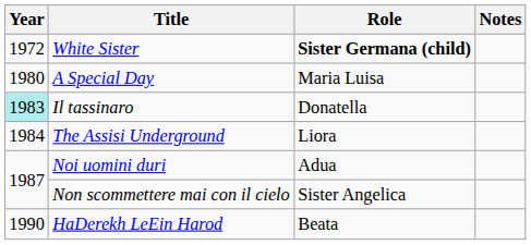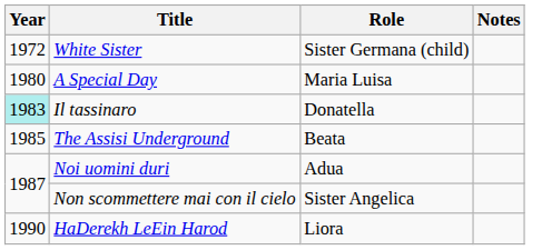 <table class="wikitable" style="font-size: 95%;">
 <tr>
 <th>Year</th>
 <th>Title</th>
 <th>Role</th>
 <th>Notes</th>
 </tr>
 <tr>
 <td>1972</td>
 <td><em><a href='#'>White Sister</a></em></td>
-<td><strong>Sister Germana (child)</strong></td>
+<td>Sister Germana (child)</td>
 <td></td>
 </tr>
 <tr>
 <td>1980</td>
 <td><em><a href='#'>A Special Day</a></em></td>
 <td>Maria Luisa</td>
 <td></td>
 </tr>
 <tr>
 <td style="background: paleturquoise;">1983</td>
 <td><em>Il tassinaro</em></td>
 <td>Donatella</td>
 <td></td>
 </tr>
 <tr>
-<td>1984</td>
+<td>1985</td>
 <td><em><a href='#'>The Assisi Underground</a></em></td>
-<td>Liora</td>
+<td>Beata</td>
 <td></td>
 </tr>
 <tr>
 <td rowspan="2">1987</td>
 <td><em><a href='#'>Noi uomini duri</a></em></td>
 <td>Adua</td>
 <td></td>
 </tr>
 <tr>
 <td><em>Non scommettere mai con il cielo</em></td>
 <td>Sister Angelica</td>
 <td></td>
 </tr>
 <tr>
 <td>1990</td>
 <td><em><a href='#'>HaDerekh LeEin Harod</a></em></td>
-<td>Beata</td>
+<td>Liora</td>
 <td></td>
 </tr>
 </table>
